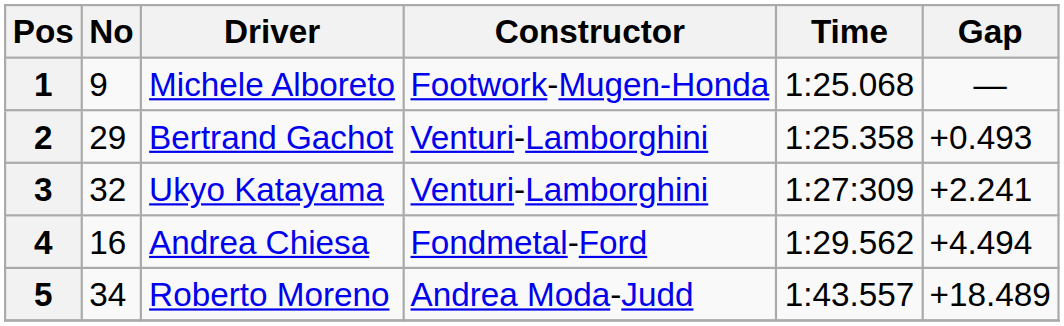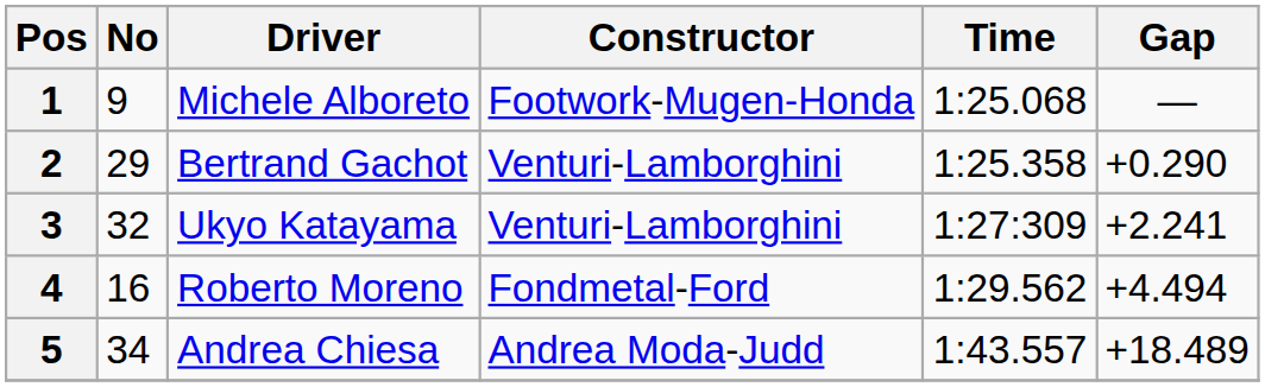 <table class="wikitable sortable" style="font-size: 95%;">
 <tr>
 <th>Pos</th>
 <th>No</th>
 <th>Driver</th>
 <th>Constructor</th>
 <th>Time</th>
 <th>Gap</th>
 </tr>
 <tr>
 <th>1</th>
 <td>9</td>
 <td> <a href='#'>Michele Alboreto</a></td>
 <td><a href='#'>Footwork</a>-<a href='#'>Mugen-Honda</a></td>
 <td>1:25.068</td>
 <td align="center">—</td>
 </tr>
 <tr>
 <th>2</th>
 <td>29</td>
 <td> <a href='#'>Bertrand Gachot</a></td>
 <td><a href='#'>Venturi</a>-<a href='#'>Lamborghini</a></td>
 <td>1:25.358</td>
-<td>+0.493</td>
+<td>+0.290</td>
 </tr>
 <tr>
 <th>3</th>
 <td>32</td>
 <td> <a href='#'>Ukyo Katayama</a></td>
 <td><a href='#'>Venturi</a>-<a href='#'>Lamborghini</a></td>
 <td>1:27:309</td>
 <td>+2.241</td>
 </tr>
 <tr>
 <th>4</th>
 <td>16</td>
-<td> <a href='#'>Andrea Chiesa</a></td>
+<td> <a href='#'>Roberto Moreno</a></td>
 <td><a href='#'>Fondmetal</a>-<a href='#'>Ford</a></td>
 <td>1:29.562</td>
 <td>+4.494</td>
 </tr>
 <tr>
 <th>5</th>
 <td>34</td>
-<td> <a href='#'>Roberto Moreno</a></td>
+<td> <a href='#'>Andrea Chiesa</a></td>
 <td><a href='#'>Andrea Moda</a>-<a href='#'>Judd</a></td>
 <td>1:43.557</td>
 <td>+18.489</td>
 </tr>
 <tr>
 </tr>
 </table>
